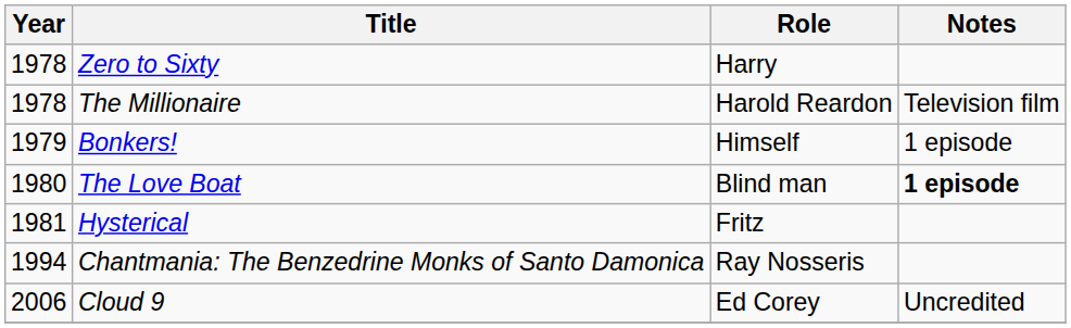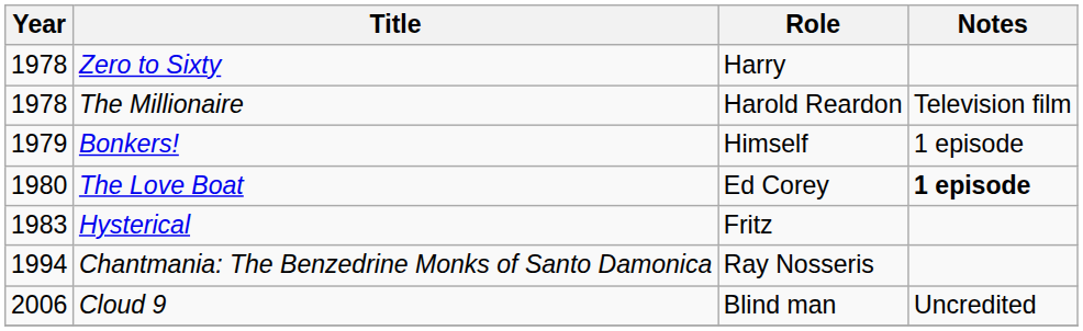 <table class="wikitable sortable">
 <tr>
 <th>Year</th>
 <th>Title</th>
 <th>Role</th>
 <th>Notes</th>
 </tr>
 <tr>
 <td>1978</td>
 <td><em><a href='#'>Zero to Sixty</a></em></td>
 <td>Harry</td>
 <td></td>
 </tr>
 <tr>
 <td>1978</td>
 <td><em>The Millionaire</em></td>
 <td>Harold Reardon</td>
 <td>Television film</td>
 </tr>
 <tr>
 <td>1979</td>
 <td><em><a href='#'>Bonkers!</a></em></td>
 <td>Himself</td>
 <td>1 episode</td>
 </tr>
 <tr>
 <td>1980</td>
 <td><em><a href='#'>The Love Boat</a></em></td>
-<td>Blind man</td>
+<td>Ed Corey</td>
 <td><strong>1 episode</strong></td>
 </tr>
 <tr>
-<td>1981</td>
+<td>1983</td>
 <td><em><a href='#'>Hysterical</a></em></td>
 <td>Fritz</td>
 <td></td>
 </tr>
 <tr>
 <td>1994</td>
 <td><em>Chantmania: The Benzedrine Monks of Santo Damonica</em></td>
 <td>Ray Nosseris</td>
 <td></td>
 </tr>
 <tr>
 <td>2006</td>
 <td><em>Cloud 9</em></td>
-<td>Ed Corey</td>
+<td>Blind man</td>
 <td>Uncredited</td>
 </tr>
 <tr>
 </tr>
 </table>
